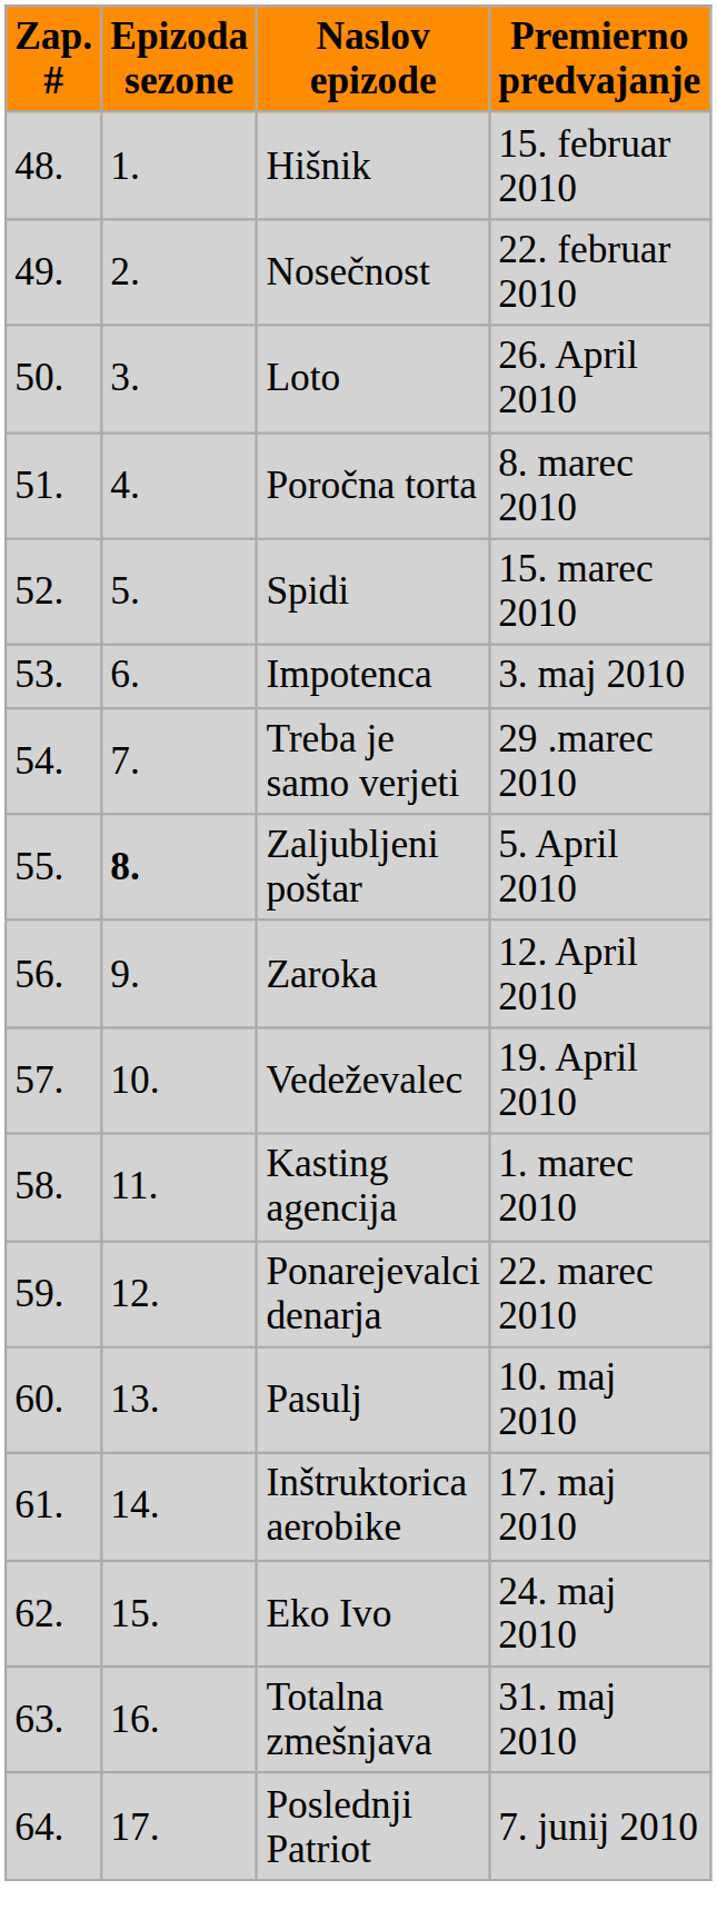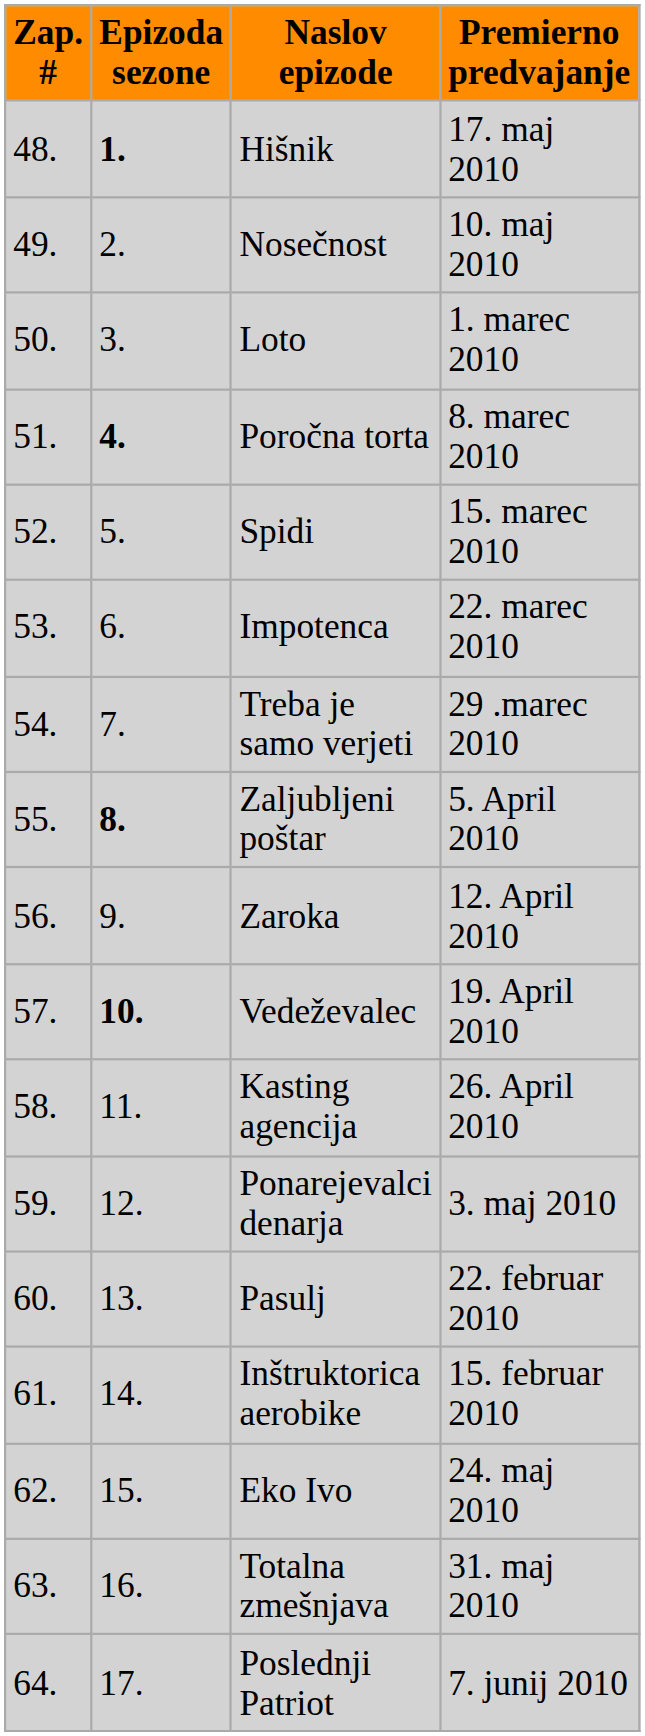 <table class="wikitable" style="width:37%; background:#D3D3D3">
 <tr>
 <th style="background:#ff8c00; color:#000; text-align:center;">Zap.<br>#</th>
 <th style="background:#ff8c00; color:#000; text-align:center;">Epizoda<br>sezone</th>
 <th style="width:55%; background:#ff8c00; color:#000; text-align:center;">Naslov epizode</th>
 <th style="background:#ff8c00; color:#000; text-align:center;">Premierno<br>predvajanje</th>
 </tr>
 <tr>
 <td>48.</td>
-<td>1.</td>
+<td><strong>1.</strong></td>
 <td>Hišnik</td>
-<td>15. februar 2010</td>
+<td>17. maj 2010</td>
 </tr>
 <tr>
 <td>49.</td>
 <td>2.</td>
 <td>Nosečnost</td>
-<td>22. februar 2010</td>
+<td>10. maj 2010</td>
 </tr>
 <tr>
 <td>50.</td>
 <td>3.</td>
 <td>Loto</td>
-<td>26. April 2010</td>
+<td>1. marec 2010</td>
 </tr>
 <tr>
 <td>51.</td>
-<td>4.</td>
+<td><strong>4.</strong></td>
 <td>Poročna torta</td>
 <td>8. marec 2010</td>
 </tr>
 <tr>
 <td>52.</td>
 <td>5.</td>
 <td>Spidi</td>
 <td>15. marec 2010</td>
 </tr>
 <tr>
 <td>53.</td>
 <td>6.</td>
 <td>Impotenca</td>
-<td>3. maj 2010</td>
+<td>22. marec 2010</td>
 </tr>
 <tr>
 <td>54.</td>
 <td>7.</td>
 <td>Treba je samo verjeti</td>
 <td>29 .marec 2010</td>
 </tr>
 <tr>
 <td>55.</td>
 <td><strong>8.</strong></td>
 <td>Zaljubljeni poštar</td>
 <td>5. April 2010</td>
 </tr>
 <tr>
 <td>56.</td>
 <td>9.</td>
 <td>Zaroka</td>
 <td>12. April 2010</td>
 </tr>
 <tr>
 <td>57.</td>
-<td>10.</td>
+<td><strong>10.</strong></td>
 <td>Vedeževalec</td>
 <td>19. April 2010</td>
 </tr>
 <tr>
 <td>58.</td>
 <td>11.</td>
 <td>Kasting agencija</td>
-<td>1. marec 2010</td>
+<td>26. April 2010</td>
 </tr>
 <tr>
 <td>59.</td>
 <td>12.</td>
 <td>Ponarejevalci denarja</td>
-<td>22. marec 2010</td>
+<td>3. maj 2010</td>
 </tr>
 <tr>
 <td>60.</td>
 <td>13.</td>
 <td>Pasulj</td>
-<td>10. maj 2010</td>
+<td>22. februar 2010</td>
 </tr>
 <tr>
 <td>61.</td>
 <td>14.</td>
 <td>Inštruktorica aerobike</td>
-<td>17. maj 2010</td>
+<td>15. februar 2010</td>
 </tr>
 <tr>
 <td>62.</td>
 <td>15.</td>
 <td>Eko Ivo</td>
 <td>24. maj 2010</td>
 </tr>
 <tr>
 <td>63.</td>
 <td>16.</td>
 <td>Totalna zmešnjava</td>
 <td>31. maj 2010</td>
 </tr>
 <tr>
 <td>64.</td>
 <td>17.</td>
 <td>Poslednji Patriot</td>
 <td>7. junij 2010</td>
 </tr>
 <tr>
 </tr>
 </table>
